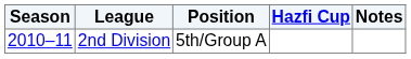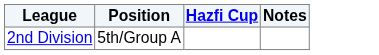 <table border="1" cellpadding="2" style="border-collapse:collapse; text-align:center; font-size:normal;">
 <tr style="background:#f0f6fa;">
-<th>Season</th>
 <th>League</th>
 <th>Position</th>
 <th><a href='#'>Hazfi Cup</a></th>
 <th>Notes</th>
 </tr>
 <tr>
-<td><a href='#'>2010–11</a></td>
 <td><a href='#'>2nd Division</a></td>
 <td>5th/Group A</td>
 <td></td>
 <td></td>
 </tr>
 </table>
